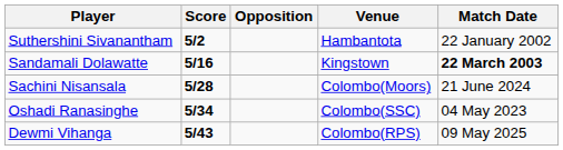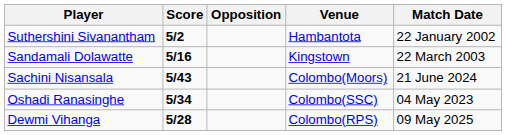 <table class="wikitable" style="width: 600px;">
 <tr>
 <th>Player</th>
 <th>Score</th>
 <th>Opposition</th>
 <th>Venue</th>
 <th>Match Date</th>
 </tr>
 <tr>
 <td><a href='#'>Suthershini Sivanantham</a></td>
 <td><strong>5/2</strong></td>
 <td></td>
 <td><a href='#'>Hambantota</a></td>
 <td>22 January 2002</td>
 </tr>
 <tr>
 <td><a href='#'>Sandamali Dolawatte</a></td>
 <td><strong>5/16</strong></td>
 <td></td>
 <td><a href='#'>Kingstown</a></td>
-<td><strong>22 March 2003</strong></td>
+<td>22 March 2003</td>
 </tr>
 <tr>
 <td><a href='#'>Sachini Nisansala</a></td>
-<td><strong>5/28</strong></td>
+<td><strong>5/43</strong></td>
 <td></td>
 <td><a href='#'>Colombo(Moors)</a></td>
 <td>21 June 2024</td>
 </tr>
 <tr>
 <td><a href='#'>Oshadi Ranasinghe</a></td>
 <td><strong>5/34</strong></td>
 <td></td>
 <td><a href='#'>Colombo(SSC)</a></td>
 <td>04 May 2023</td>
 </tr>
 <tr>
 <td><a href='#'>Dewmi Vihanga</a></td>
-<td><strong>5/43</strong></td>
+<td><strong>5/28</strong></td>
 <td></td>
 <td><a href='#'>Colombo(RPS)</a></td>
 <td>09 May 2025</td>
 </tr>
 </table>
